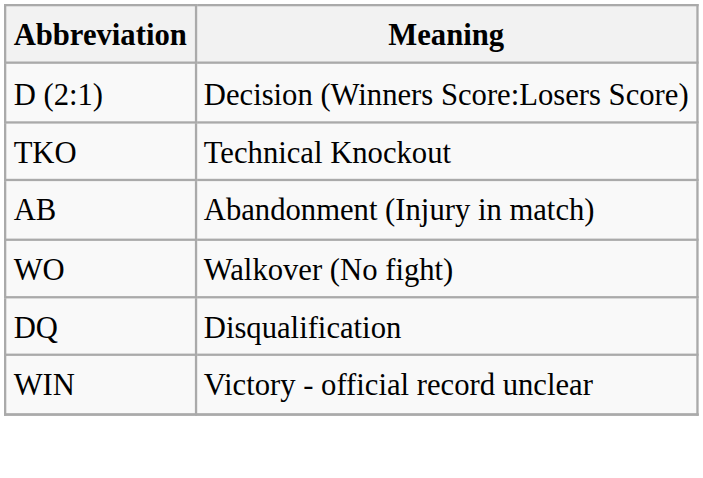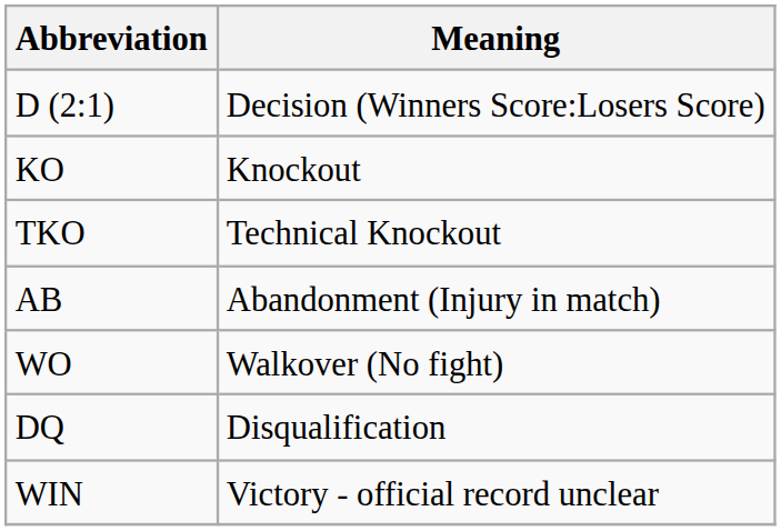 <table class="wikitable">
 <tr>
 <th><small>Abbreviation</small></th>
 <th><small>Meaning</small></th>
 </tr>
 <tr>
 <td><small>D (2:1)</small></td>
 <td><small>Decision (Winners Score:Losers Score)</small></td>
+</tr>
+<tr>
+<td><small>KO</small></td>
+<td><small>Knockout</small></td>
 </tr>
 <tr>
 <td><small>TKO</small></td>
 <td><small>Technical Knockout</small></td>
 </tr>
 <tr>
 <td><small>AB</small></td>
 <td><small>Abandonment (Injury in match)</small></td>
 </tr>
 <tr>
 <td><small>WO</small></td>
 <td><small>Walkover (No fight)</small></td>
 </tr>
 <tr>
 <td><small>DQ</small></td>
 <td><small>Disqualification</small></td>
 </tr>
 <tr>
 <td><small>WIN</small></td>
 <td><small>Victory - official record unclear</small></td>
 </tr>
 <tr>
 </tr>
 </table>
